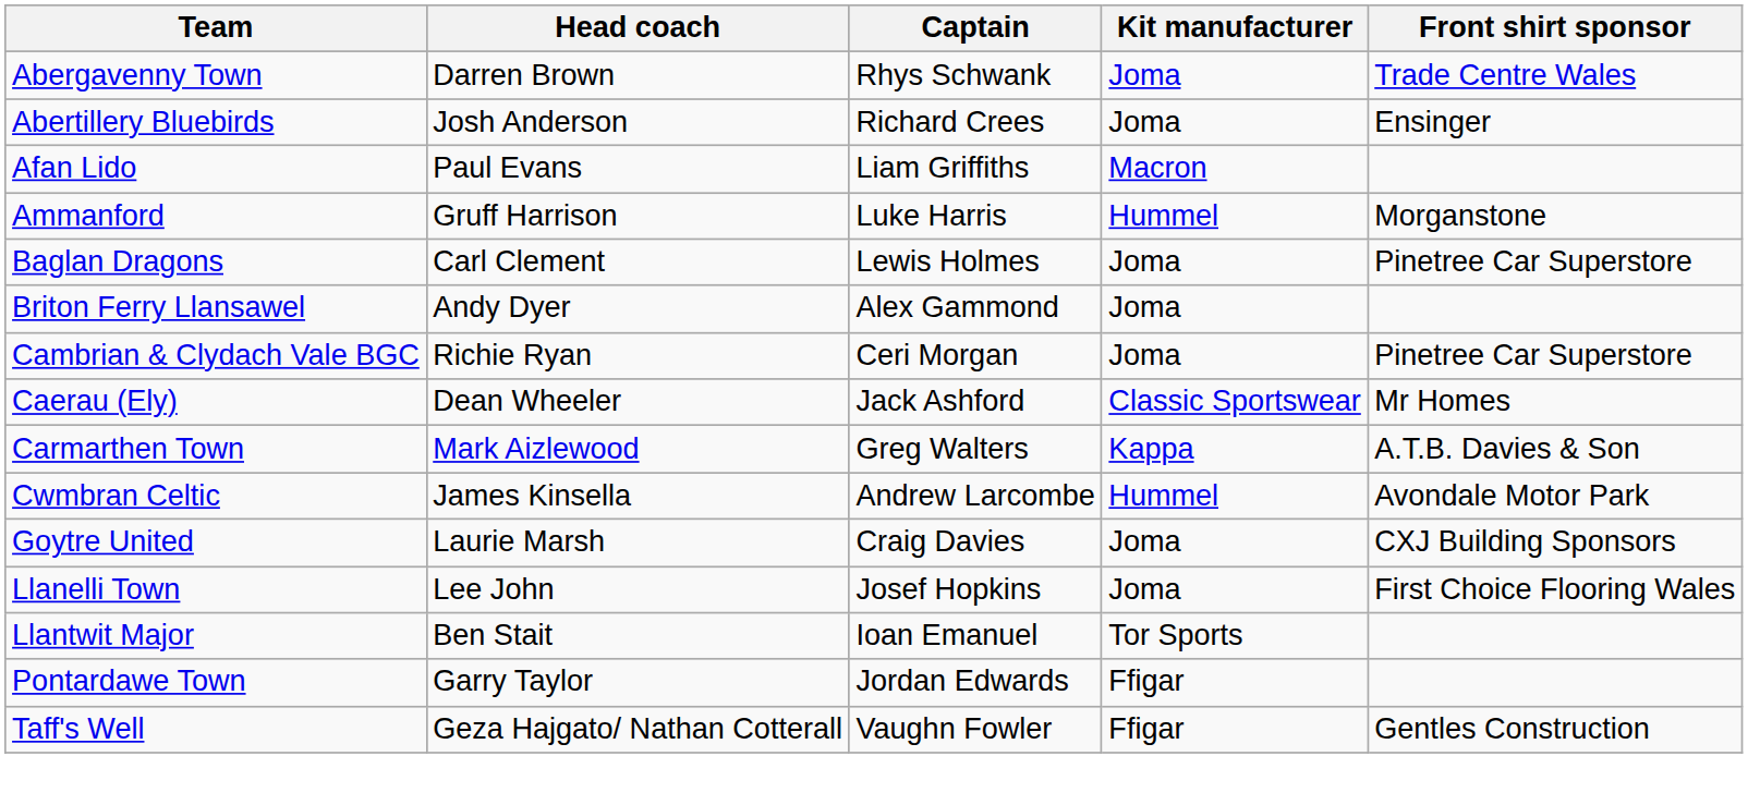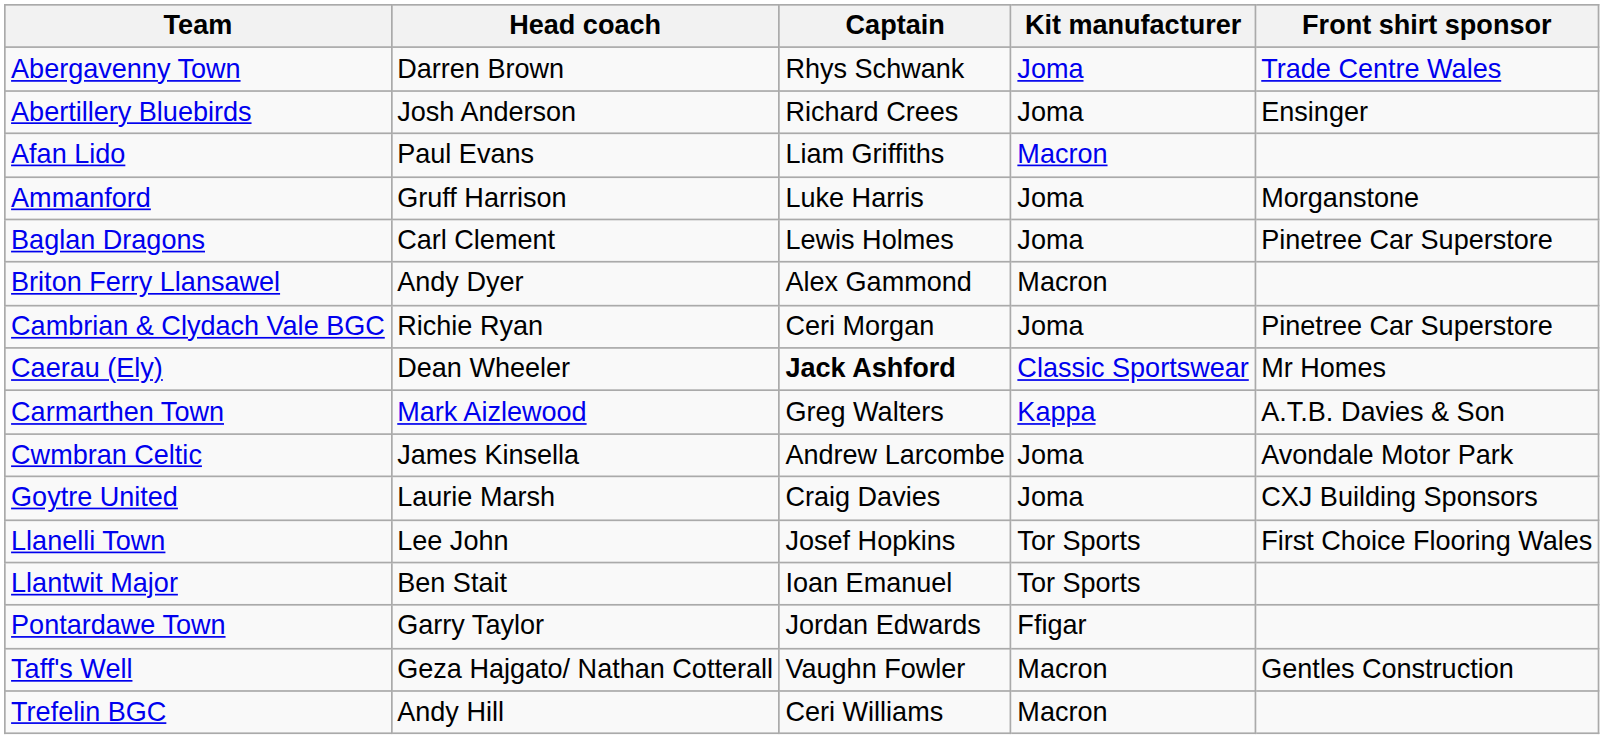 <table class="wikitable sortable" style="text-align:left;" margin-top:0.2em;">
 <tr>
 <th>Team</th>
 <th>Head coach</th>
 <th>Captain</th>
 <th>Kit manufacturer</th>
 <th>Front shirt sponsor</th>
 </tr>
 <tr>
 <td><a href='#'>Abergavenny Town</a></td>
 <td> Darren Brown</td>
 <td> Rhys Schwank</td>
 <td><a href='#'>Joma</a></td>
 <td><a href='#'>Trade Centre Wales</a></td>
 </tr>
 <tr>
 <td><a href='#'>Abertillery Bluebirds</a></td>
 <td> Josh Anderson</td>
 <td> Richard Crees</td>
 <td>Joma</td>
 <td>Ensinger</td>
 </tr>
 <tr>
 <td><a href='#'>Afan Lido</a></td>
 <td> Paul Evans</td>
 <td> Liam Griffiths</td>
 <td><a href='#'>Macron</a></td>
 <td></td>
 </tr>
 <tr>
 <td><a href='#'>Ammanford</a></td>
 <td> Gruff Harrison</td>
 <td> Luke Harris</td>
-<td><a href='#'>Hummel</a></td>
+<td>Joma</td>
 <td>Morganstone</td>
 </tr>
 <tr>
 <td><a href='#'>Baglan Dragons</a></td>
 <td> Carl Clement</td>
 <td> Lewis Holmes</td>
 <td>Joma</td>
 <td>Pinetree Car Superstore</td>
 </tr>
 <tr>
 <td><a href='#'>Briton Ferry Llansawel</a></td>
 <td> Andy Dyer</td>
 <td> Alex Gammond</td>
-<td>Joma</td>
+<td>Macron</td>
 <td></td>
 </tr>
 <tr>
 <td><a href='#'>Cambrian & Clydach Vale BGC</a></td>
 <td> Richie Ryan</td>
 <td> Ceri Morgan</td>
 <td>Joma</td>
 <td>Pinetree Car Superstore</td>
 </tr>
 <tr>
 <td><a href='#'>Caerau (Ely)</a></td>
 <td> Dean Wheeler</td>
-<td> Jack Ashford</td>
+<td><strong> Jack Ashford</strong></td>
 <td><a href='#'>Classic Sportswear</a></td>
 <td>Mr Homes</td>
 </tr>
 <tr>
 <td><a href='#'>Carmarthen Town</a></td>
 <td> <a href='#'>Mark Aizlewood</a></td>
 <td> Greg Walters</td>
 <td><a href='#'>Kappa</a></td>
 <td>A.T.B. Davies & Son</td>
 </tr>
 <tr>
 <td><a href='#'>Cwmbran Celtic</a></td>
 <td> James Kinsella</td>
 <td> Andrew Larcombe</td>
-<td><a href='#'>Hummel</a></td>
+<td>Joma</td>
 <td>Avondale Motor Park</td>
 </tr>
 <tr>
 <td><a href='#'>Goytre United</a></td>
 <td> Laurie Marsh</td>
 <td> Craig Davies</td>
 <td>Joma</td>
 <td>CXJ Building Sponsors</td>
 </tr>
 <tr>
 <td><a href='#'>Llanelli Town</a></td>
 <td> Lee John</td>
 <td> Josef Hopkins</td>
-<td>Joma</td>
+<td>Tor Sports</td>
 <td>First Choice Flooring Wales</td>
 </tr>
 <tr>
 <td><a href='#'>Llantwit Major</a></td>
 <td> Ben Stait</td>
 <td> Ioan Emanuel</td>
 <td>Tor Sports</td>
 <td></td>
 </tr>
 <tr>
 <td><a href='#'>Pontardawe Town</a></td>
 <td> Garry Taylor</td>
 <td> Jordan Edwards</td>
 <td>Ffigar</td>
 <td></td>
 </tr>
 <tr>
 <td><a href='#'>Taff's Well</a></td>
 <td> Geza Hajgato/ Nathan Cotterall</td>
 <td> Vaughn Fowler</td>
-<td>Ffigar</td>
+<td>Macron</td>
 <td>Gentles Construction</td>
 </tr>
+<tr>
+<td><a href='#'>Trefelin BGC</a></td>
+<td> Andy Hill</td>
+<td> Ceri Williams</td>
+<td>Macron</td>
+<td></td>
+</tr>
 </table>
